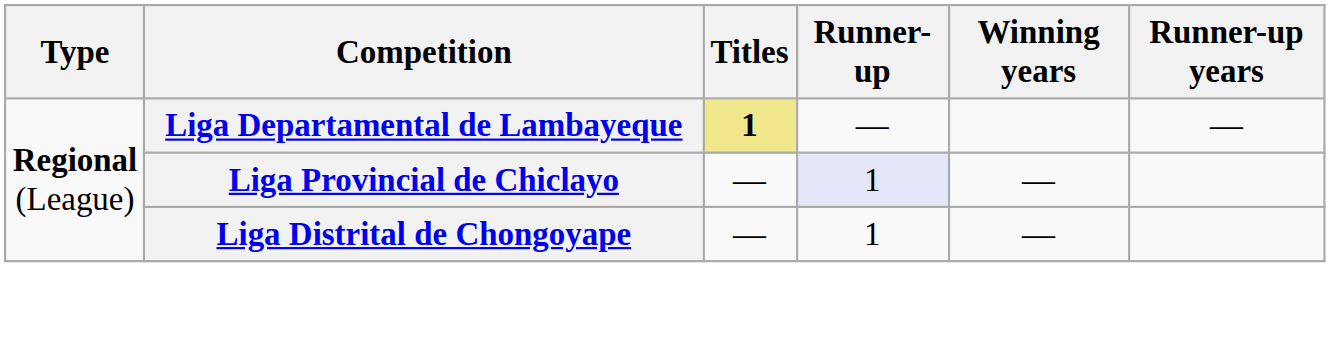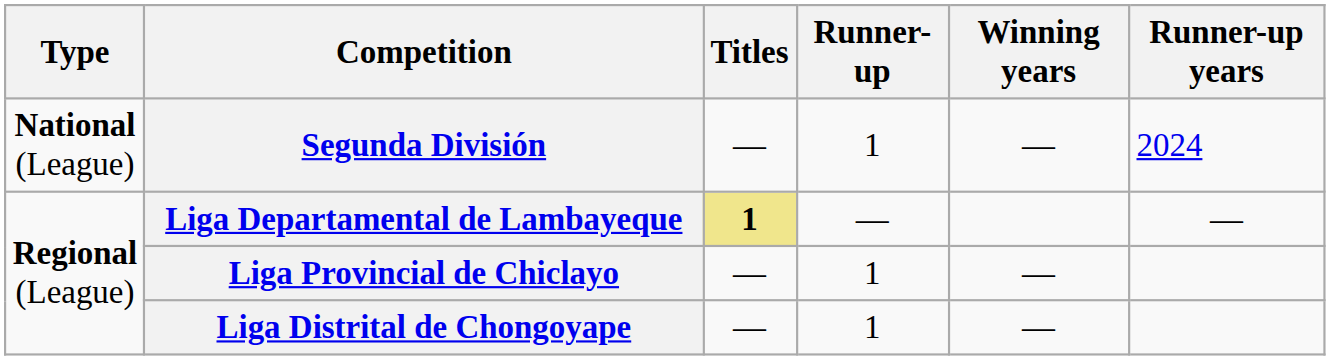 <table class="wikitable plainrowheaders" style="font-size:95%; text-align:center;">
 <tr>
 <th>Type</th>
 <th width="250px">Competition</th>
 <th>Titles</th>
 <th>Runner-up</th>
 <th>Winning years</th>
 <th>Runner-up years</th>
+</tr>
+<tr>
+<td rowspan="1"><strong>National</strong><br>(League)</td>
+<th scope="col"><a href='#'>Segunda División</a></th>
+<td style="text-align:center;">—</td>
+<td>1</td>
+<td style="text-align:center;">—</td>
+<td align="left"><a href='#'>2024</a></td>
 </tr>
 <tr>
 <td rowspan="3"><strong>Regional</strong><br>(League)</td>
 <th><strong><a href='#'>Liga Departamental de Lambayeque</a></strong></th>
 <td style="background: khaki;"><strong>1</strong></td>
 <td style="text-align:center;">—</td>
 <td></td>
 <td style="text-align:center;">—</td>
 </tr>
 <tr>
 <th><strong><a href='#'>Liga Provincial de Chiclayo</a></strong></th>
 <td style="text-align:center;">—</td>
-<td style="background: lavender;">1</td>
+<td>1</td>
 <td style="text-align:center;">—</td>
 <td></td>
 </tr>
 <tr>
 <th><strong><a href='#'>Liga Distrital de Chongoyape</a></strong></th>
 <td style="text-align:center;">—</td>
 <td>1</td>
 <td style="text-align:center;">—</td>
 <td></td>
 </tr>
 </table>
